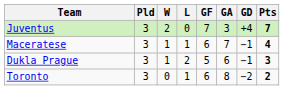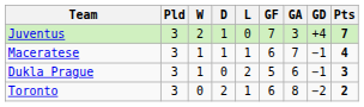 <table class=wikitable style="text-align:center">
 <tr>
 <th width=165>Team</th>
 <th width=20>Pld</th>
 <th width=20>W</th>
+<th width=20>D</th>
 <th width=20>L</th>
 <th width=20>GF</th>
 <th width=20>GA</th>
 <th width=20>GD</th>
 <th width=20>Pts</th>
 </tr>
 <tr bgcolor=#d0f0c0>
 <td style="text-align:left"> <a href='#'>Juventus</a></td>
 <td>3</td>
 <td>2</td>
+<td>1</td>
 <td>0</td>
 <td>7</td>
 <td>3</td>
 <td>+4</td>
 <td><strong>7</strong></td>
 </tr>
 <tr>
 <td style="text-align:left"> <a href='#'>Maceratese</a></td>
 <td>3</td>
 <td>1</td>
 <td>1</td>
+<td>1</td>
 <td>6</td>
 <td>7</td>
 <td>−1</td>
 <td><strong>4</strong></td>
 </tr>
 <tr>
 <td style="text-align:left"> <a href='#'>Dukla Prague</a></td>
 <td>3</td>
 <td>1</td>
+<td>0</td>
 <td>2</td>
 <td>5</td>
 <td>6</td>
 <td>−1</td>
 <td><strong>3</strong></td>
 </tr>
 <tr>
 <td style="text-align:left"> <a href='#'>Toronto</a></td>
 <td>3</td>
 <td>0</td>
+<td>2</td>
 <td>1</td>
 <td>6</td>
 <td>8</td>
 <td>−2</td>
 <td><strong>2</strong></td>
 </tr>
 </table>
